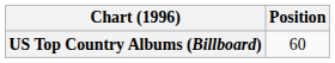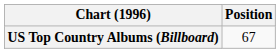 <table class="wikitable plainrowheaders" style="text-align:center">
 <tr>
 <th scope="col">Chart (1996)</th>
 <th scope="col">Position</th>
 </tr>
 <tr>
 <th scope="row">US Top Country Albums (<em>Billboard</em>)</th>
-<td>60</td>
+<td>67</td>
 </tr>
 </table>
